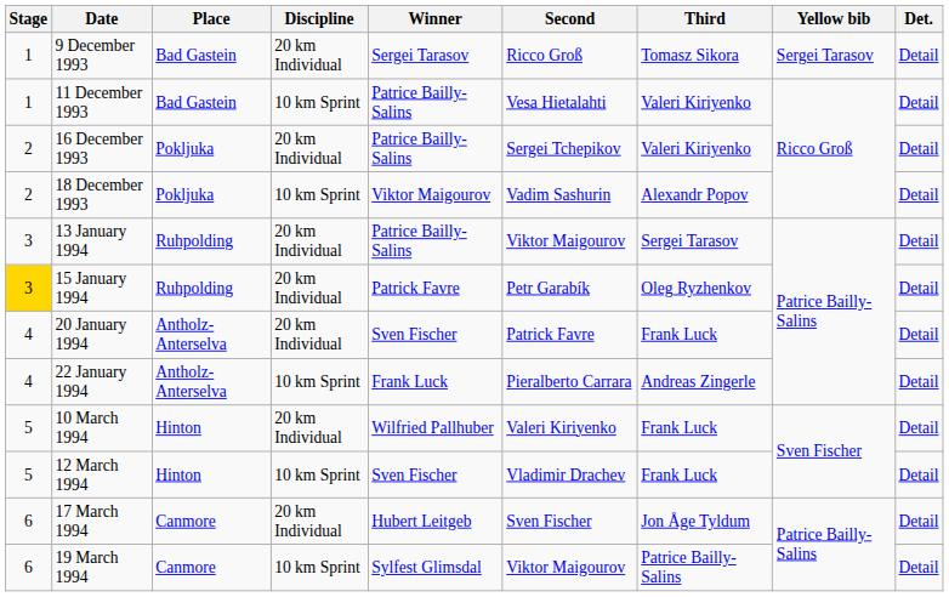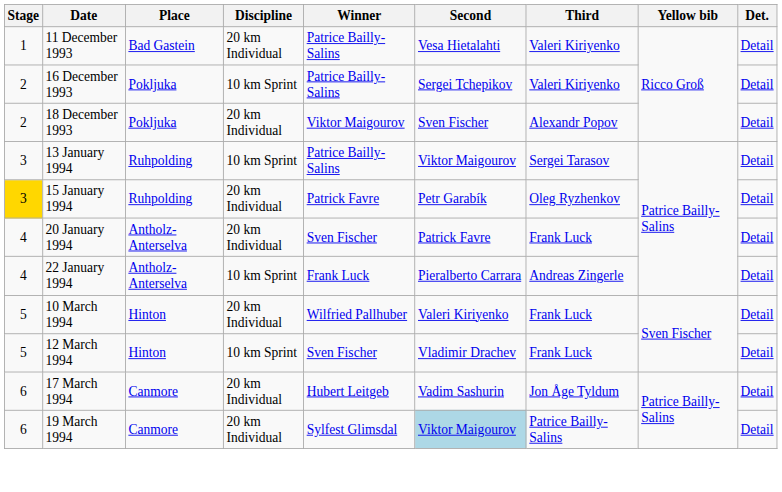 <table class="wikitable" style="font-size:95%;">
 <tr>
 <th width="10">Stage</th>
 <th width="120">Date</th>
 <th width="148">Place</th>
 <th width="110">Discipline</th>
 <th width="190">Winner</th>
 <th width="190">Second</th>
 <th width="190">Third</th>
 <th width="190">Yellow bib <br> </th>
 <th width="8">Det.</th>
 </tr>
 <tr>
 <td align=center>1</td>
-<td>9 December 1993</td>
+<td>11 December 1993</td>
 <td> <a href='#'>Bad Gastein</a></td>
 <td>20 km Individual</td>
-<td> <a href='#'>Sergei Tarasov</a></td>
-<td> <a href='#'>Ricco Groß</a></td>
-<td> <a href='#'>Tomasz Sikora</a></td>
-<td> <a href='#'>Sergei Tarasov</a></td>
-<td><a href='#'>Detail</a></td>
-</tr>
-<tr>
-<td align=center>1</td>
-<td>11 December 1993</td>
-<td> <a href='#'>Bad Gastein</a></td>
-<td>10 km Sprint</td>
 <td> <a href='#'>Patrice Bailly-Salins</a></td>
 <td> <a href='#'>Vesa Hietalahti</a></td>
 <td> <a href='#'>Valeri Kiriyenko</a></td>
 <td rowspan="3"> <a href='#'>Ricco Groß</a></td>
 <td><a href='#'>Detail</a></td>
 </tr>
 <tr>
 <td align=center>2</td>
 <td>16 December 1993</td>
 <td> <a href='#'>Pokljuka</a></td>
-<td>20 km Individual</td>
+<td>10 km Sprint</td>
 <td> <a href='#'>Patrice Bailly-Salins</a></td>
 <td> <a href='#'>Sergei Tchepikov</a></td>
 <td> <a href='#'>Valeri Kiriyenko</a></td>
 <td><a href='#'>Detail</a></td>
 </tr>
 <tr>
 <td align=center>2</td>
 <td>18 December 1993</td>
 <td> <a href='#'>Pokljuka</a></td>
-<td>10 km Sprint</td>
+<td>20 km Individual</td>
 <td> <a href='#'>Viktor Maigourov</a></td>
-<td> <a href='#'>Vadim Sashurin</a></td>
+<td> <a href='#'>Sven Fischer</a></td>
 <td> <a href='#'>Alexandr Popov</a></td>
 <td><a href='#'>Detail</a></td>
 </tr>
 <tr>
 <td align=center>3</td>
 <td>13 January 1994</td>
 <td> <a href='#'>Ruhpolding</a></td>
-<td>20 km Individual</td>
+<td>10 km Sprint</td>
 <td> <a href='#'>Patrice Bailly-Salins</a></td>
 <td> <a href='#'>Viktor Maigourov</a></td>
 <td> <a href='#'>Sergei Tarasov</a></td>
 <td rowspan="4"> <a href='#'>Patrice Bailly-Salins</a></td>
 <td><a href='#'>Detail</a></td>
 </tr>
 <tr>
 <td align=center style="background: gold;">3</td>
 <td>15 January 1994</td>
 <td> <a href='#'>Ruhpolding</a></td>
 <td>20 km Individual</td>
 <td> <a href='#'>Patrick Favre</a></td>
 <td> <a href='#'>Petr Garabík</a></td>
 <td> <a href='#'>Oleg Ryzhenkov</a></td>
 <td><a href='#'>Detail</a></td>
 </tr>
 <tr>
 <td align=center>4</td>
 <td>20 January 1994</td>
 <td> <a href='#'>Antholz-Anterselva</a></td>
 <td>20 km Individual</td>
 <td> <a href='#'>Sven Fischer</a></td>
 <td> <a href='#'>Patrick Favre</a></td>
 <td> <a href='#'>Frank Luck</a></td>
 <td><a href='#'>Detail</a></td>
 </tr>
 <tr>
 <td align=center>4</td>
 <td>22 January 1994</td>
 <td> <a href='#'>Antholz-Anterselva</a></td>
 <td>10 km Sprint</td>
 <td> <a href='#'>Frank Luck</a></td>
 <td> <a href='#'>Pieralberto Carrara</a></td>
 <td> <a href='#'>Andreas Zingerle</a></td>
 <td><a href='#'>Detail</a></td>
 </tr>
 <tr>
 <td align=center>5</td>
 <td>10 March 1994</td>
 <td> <a href='#'>Hinton</a></td>
 <td>20 km Individual</td>
 <td> <a href='#'>Wilfried Pallhuber</a></td>
 <td> <a href='#'>Valeri Kiriyenko</a></td>
 <td> <a href='#'>Frank Luck</a></td>
 <td rowspan="2"> <a href='#'>Sven Fischer</a></td>
 <td><a href='#'>Detail</a></td>
 </tr>
 <tr>
 <td align=center>5</td>
 <td>12 March 1994</td>
 <td> <a href='#'>Hinton</a></td>
 <td>10 km Sprint</td>
 <td> <a href='#'>Sven Fischer</a></td>
 <td> <a href='#'>Vladimir Drachev</a></td>
 <td> <a href='#'>Frank Luck</a></td>
 <td><a href='#'>Detail</a></td>
 </tr>
 <tr>
 <td align=center>6</td>
 <td>17 March 1994</td>
 <td> <a href='#'>Canmore</a></td>
 <td>20 km Individual</td>
 <td> <a href='#'>Hubert Leitgeb</a></td>
-<td> <a href='#'>Sven Fischer</a></td>
+<td> <a href='#'>Vadim Sashurin</a></td>
 <td> <a href='#'>Jon Åge Tyldum</a></td>
 <td rowspan="2"> <a href='#'>Patrice Bailly-Salins</a></td>
 <td><a href='#'>Detail</a></td>
 </tr>
 <tr>
 <td align=center>6</td>
 <td>19 March 1994</td>
 <td> <a href='#'>Canmore</a></td>
-<td>10 km Sprint</td>
+<td>20 km Individual</td>
 <td> <a href='#'>Sylfest Glimsdal</a></td>
-<td> <a href='#'>Viktor Maigourov</a></td>
+<td style="background: lightblue;"> <a href='#'>Viktor Maigourov</a></td>
 <td> <a href='#'>Patrice Bailly-Salins</a></td>
 <td><a href='#'>Detail</a></td>
 </tr>
 </table>
